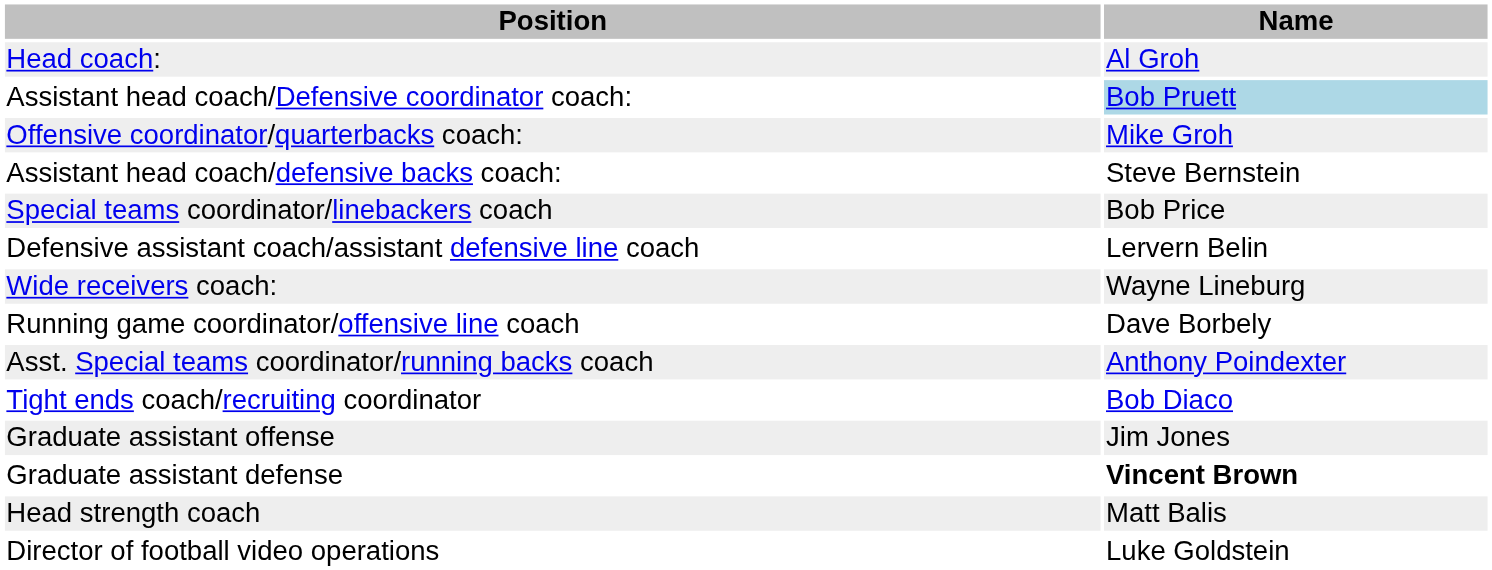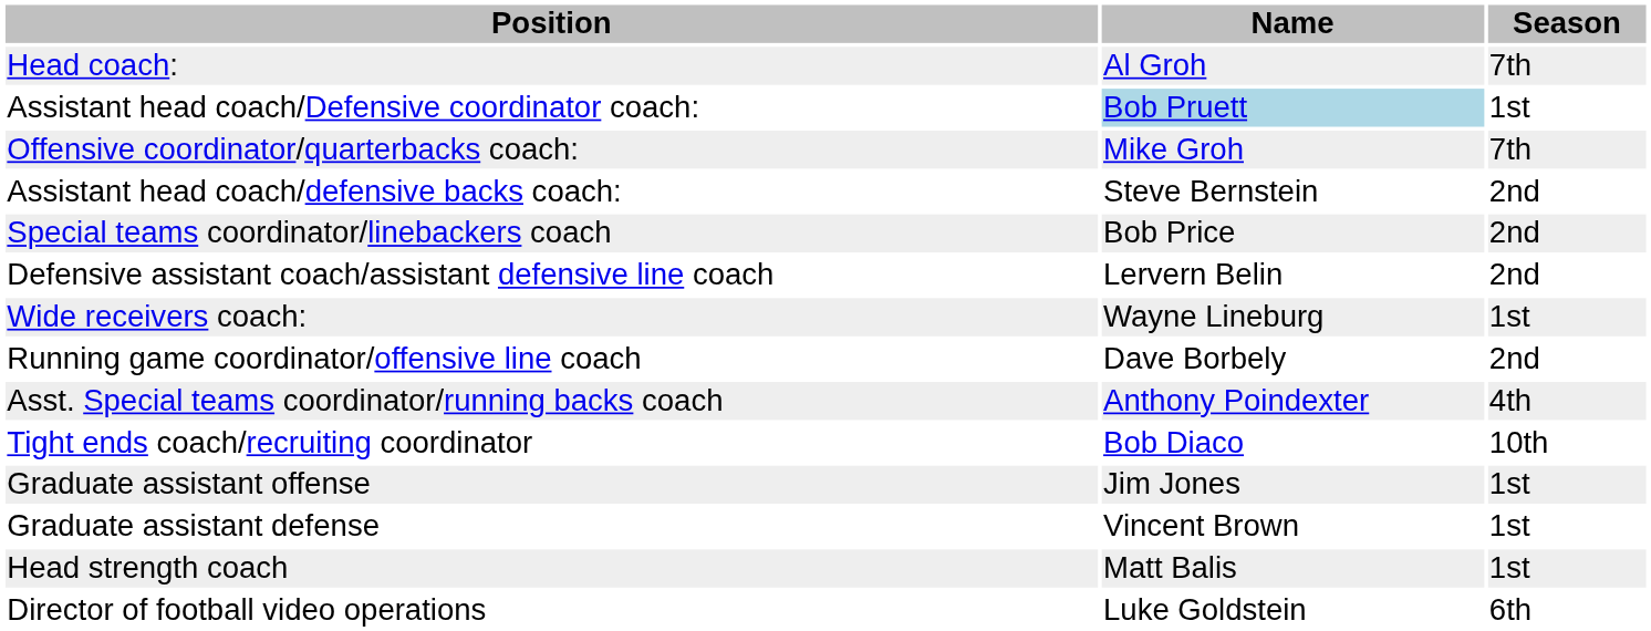 <table class="toccolours" width="98%" align="center">
 <tr>
 <th bgcolor=silver>Position</th>
 <th bgcolor=silver>Name</th>
+<th bgcolor=silver>Season</th>
 </tr>
 <tr bgcolor=#eeeeee>
 <td><a href='#'>Head coach</a>:</td>
 <td><a href='#'>Al Groh</a></td>
+<td>7th</td>
 </tr>
 <tr>
 <td>Assistant head coach/<a href='#'>Defensive coordinator</a> coach:</td>
 <td style="background: lightblue;"><a href='#'>Bob Pruett</a></td>
+<td>1st</td>
 </tr>
 <tr bgcolor=#eeeeee>
 <td><a href='#'>Offensive coordinator</a>/<a href='#'>quarterbacks</a> coach:</td>
 <td><a href='#'>Mike Groh</a></td>
+<td>7th</td>
 </tr>
 <tr>
 <td>Assistant head coach/<a href='#'>defensive backs</a> coach:</td>
 <td>Steve Bernstein</td>
+<td>2nd</td>
 </tr>
 <tr bgcolor=#eeeeee>
 <td><a href='#'>Special teams</a> coordinator/<a href='#'>linebackers</a> coach</td>
 <td>Bob Price</td>
+<td>2nd</td>
 </tr>
 <tr>
 <td>Defensive assistant coach/assistant <a href='#'>defensive line</a> coach</td>
 <td>Lervern Belin</td>
+<td>2nd</td>
 </tr>
 <tr bgcolor=#eeeeee>
 <td><a href='#'>Wide receivers</a> coach:</td>
 <td>Wayne Lineburg</td>
+<td>1st</td>
 </tr>
 <tr>
 <td>Running game coordinator/<a href='#'>offensive line</a> coach</td>
 <td>Dave Borbely</td>
+<td>2nd</td>
 </tr>
 <tr bgcolor=#eeeeee>
 <td>Asst. <a href='#'>Special teams</a> coordinator/<a href='#'>running backs</a> coach</td>
 <td><a href='#'>Anthony Poindexter</a></td>
+<td>4th</td>
 </tr>
 <tr>
 <td><a href='#'>Tight ends</a> coach/<a href='#'>recruiting</a> coordinator</td>
 <td><a href='#'>Bob Diaco</a></td>
+<td>10th</td>
 </tr>
 <tr bgcolor=#eeeeee>
 <td>Graduate assistant offense</td>
 <td>Jim Jones</td>
+<td>1st</td>
 </tr>
 <tr>
 <td>Graduate assistant defense</td>
-<td><strong>Vincent Brown</strong></td>
+<td>Vincent Brown</td>
+<td>1st</td>
 </tr>
 <tr bgcolor=#eeeeee>
 <td>Head strength coach</td>
 <td>Matt Balis</td>
+<td>1st</td>
 </tr>
 <tr>
 <td>Director of football video operations</td>
 <td>Luke Goldstein</td>
+<td>6th</td>
 </tr>
 </table>
